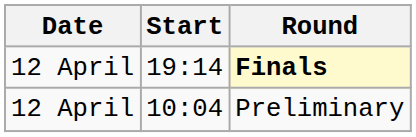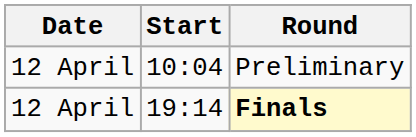 <table class=wikitable>
 <tr>
 <th>Date</th>
 <th>Start</th>
 <th>Round</th>
 </tr>
 <tr>
 <td>12 April</td>
+<td>10:04</td>
+<td>Preliminary</td>
+</tr>
+<tr>
+<td>12 April</td>
 <td>19:14</td>
 <td style=background:lemonchiffon><strong>Finals</strong></td>
 </tr>
-<tr>
-<td>12 April</td>
-<td>10:04</td>
-<td>Preliminary</td>
-</tr>
 </table>
